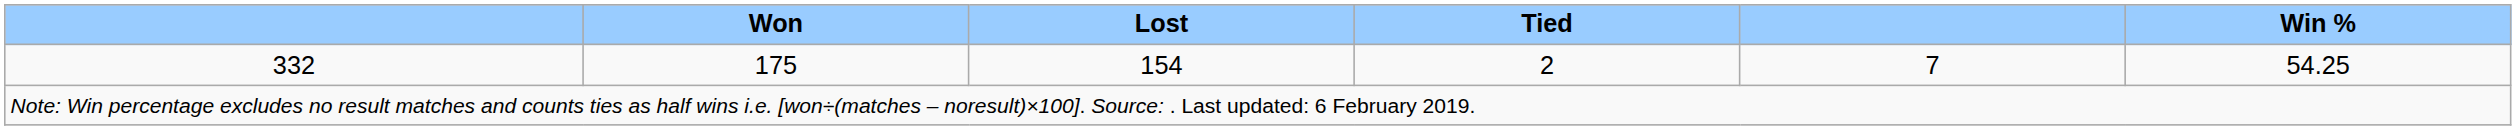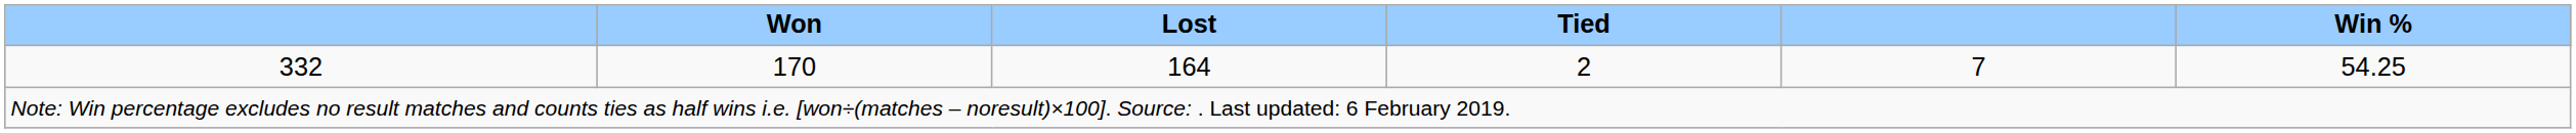 <table class="wikitable"  style="text-align:center; width:80%;">
 <tr style="background:#9cf;">
 <th scope="col" style="background:#9cf; width:15%;"></th>
 <th scope="col" style="background:#9cf; width:10%;">Won</th>
 <th scope="col" style="background:#9cf; width:10%;">Lost</th>
 <th scope="col" style="background:#9cf; width:10%;">Tied</th>
 <th scope="col" style="background:#9cf; width:10%;"></th>
 <th scope="col" style="background:#9cf; width:10%;">Win %</th>
 </tr>
 <tr>
 <td>332</td>
-<td>175</td>
-<td>154</td>
+<td>170</td>
+<td>164</td>
 <td>2</td>
 <td>7</td>
 <td>54.25</td>
 </tr>
 <tr style="text-align:left">
 <td colspan=6><small><em>Note: Win percentage excludes no result matches and counts ties as half wins i.e. [won÷(matches – noresult)×100]</em>.</small><small><em>  Source: </em>. Last updated: 6 February 2019.</small></td>
 </tr>
 </table>
